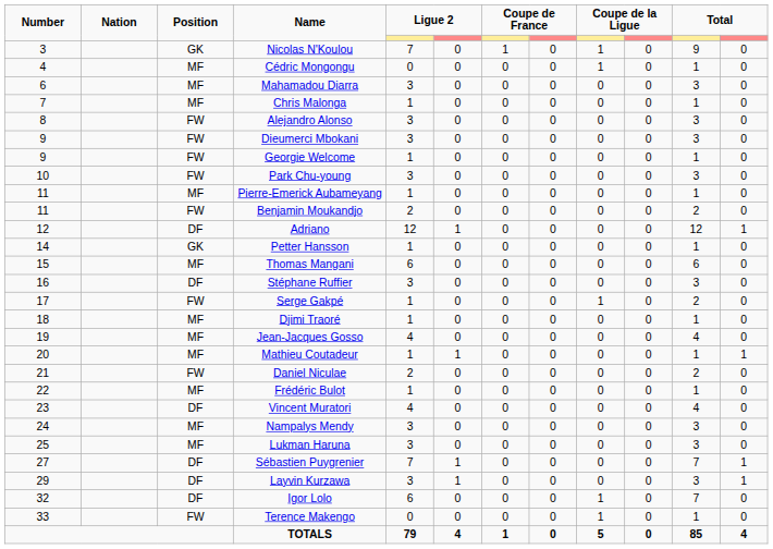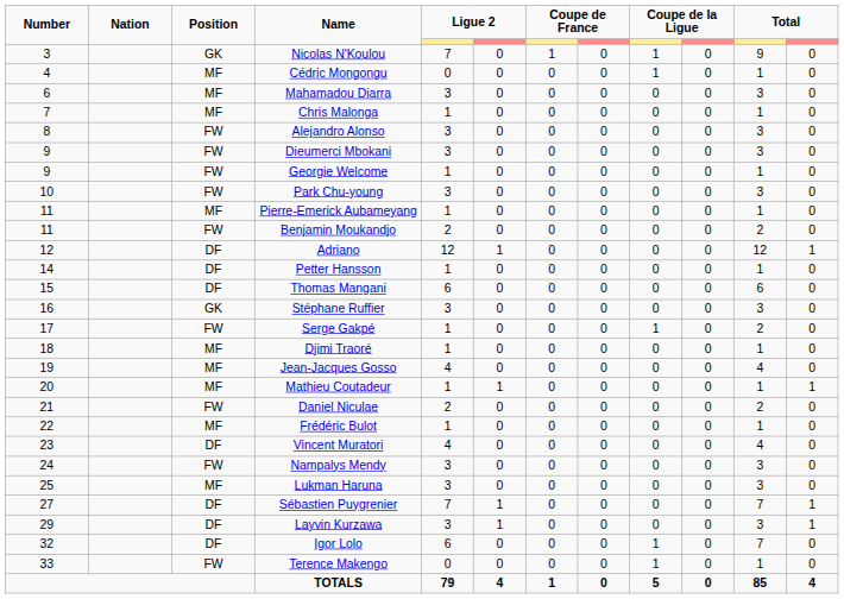 <table class="wikitable" style="font-size: 100%; text-align: center;">
 <tr>
 <td rowspan="2" width="10%" align="center"><strong>Number</strong></td>
 <td rowspan="2" width="10%" align="center"><strong>Nation</strong></td>
 <td rowspan="2" width="10%" align="center"><strong>Position</strong></td>
 <td rowspan="2" width="20%" align="center"><strong>Name</strong></td>
 <td colspan="2" align="center"><strong>Ligue 2</strong></td>
 <td colspan="2" align="center"><strong>Coupe de France</strong></td>
 <td colspan="2" align="center"><strong>Coupe de la Ligue</strong></td>
 <td colspan="2" align="center"><strong>Total</strong></td>
 </tr>
 <tr>
 <th width=60 style="background: #FFEE99"></th>
 <th width=60 style="background: #FF8888"></th>
 <th width=60 style="background: #FFEE99"></th>
 <th width=60 style="background: #FF8888"></th>
 <th width=60 style="background: #FFEE99"></th>
 <th width=60 style="background: #FF8888"></th>
 <th width=60 style="background: #FFEE99"></th>
 <th width=60 style="background: #FF8888"></th>
 </tr>
 <tr>
 <td>3</td>
 <td></td>
 <td>GK</td>
 <td><a href='#'>Nicolas N'Koulou</a></td>
 <td>7</td>
 <td>0</td>
 <td>1</td>
 <td>0</td>
 <td>1</td>
 <td>0</td>
 <td>9</td>
 <td>0</td>
 </tr>
 <tr>
 <td>4</td>
 <td></td>
 <td>MF</td>
 <td><a href='#'>Cédric Mongongu</a></td>
 <td>0</td>
 <td>0</td>
 <td>0</td>
 <td>0</td>
 <td>1</td>
 <td>0</td>
 <td>1</td>
 <td>0</td>
 </tr>
 <tr>
 <td>6</td>
 <td></td>
 <td>MF</td>
 <td><a href='#'>Mahamadou Diarra</a></td>
 <td>3</td>
 <td>0</td>
 <td>0</td>
 <td>0</td>
 <td>0</td>
 <td>0</td>
 <td>3</td>
 <td>0</td>
 </tr>
 <tr>
 <td>7</td>
 <td></td>
 <td>MF</td>
 <td><a href='#'>Chris Malonga</a></td>
 <td>1</td>
 <td>0</td>
 <td>0</td>
 <td>0</td>
 <td>0</td>
 <td>0</td>
 <td>1</td>
 <td>0</td>
 </tr>
 <tr>
 <td>8</td>
 <td></td>
 <td>FW</td>
 <td><a href='#'>Alejandro Alonso</a></td>
 <td>3</td>
 <td>0</td>
 <td>0</td>
 <td>0</td>
 <td>0</td>
 <td>0</td>
 <td>3</td>
 <td>0</td>
 </tr>
 <tr>
 <td>9</td>
 <td></td>
 <td>FW</td>
 <td><a href='#'>Dieumerci Mbokani</a></td>
 <td>3</td>
 <td>0</td>
 <td>0</td>
 <td>0</td>
 <td>0</td>
 <td>0</td>
 <td>3</td>
 <td>0</td>
 </tr>
 <tr>
 <td>9</td>
 <td></td>
 <td>FW</td>
 <td><a href='#'>Georgie Welcome</a></td>
 <td>1</td>
 <td>0</td>
 <td>0</td>
 <td>0</td>
 <td>0</td>
 <td>0</td>
 <td>1</td>
 <td>0</td>
 </tr>
 <tr>
 <td>10</td>
 <td></td>
 <td>FW</td>
 <td><a href='#'>Park Chu-young</a></td>
 <td>3</td>
 <td>0</td>
 <td>0</td>
 <td>0</td>
 <td>0</td>
 <td>0</td>
 <td>3</td>
 <td>0</td>
 </tr>
 <tr>
 <td>11</td>
 <td></td>
 <td>MF</td>
 <td><a href='#'>Pierre-Emerick Aubameyang</a></td>
 <td>1</td>
 <td>0</td>
 <td>0</td>
 <td>0</td>
 <td>0</td>
 <td>0</td>
 <td>1</td>
 <td>0</td>
 </tr>
 <tr>
 <td>11</td>
 <td></td>
 <td>FW</td>
 <td><a href='#'>Benjamin Moukandjo</a></td>
 <td>2</td>
 <td>0</td>
 <td>0</td>
 <td>0</td>
 <td>0</td>
 <td>0</td>
 <td>2</td>
 <td>0</td>
 </tr>
 <tr>
 <td>12</td>
 <td></td>
 <td>DF</td>
 <td><a href='#'>Adriano</a></td>
 <td>12</td>
 <td>1</td>
 <td>0</td>
 <td>0</td>
 <td>0</td>
 <td>0</td>
 <td>12</td>
 <td>1</td>
 </tr>
 <tr>
 <td>14</td>
 <td></td>
-<td>GK</td>
+<td>DF</td>
 <td><a href='#'>Petter Hansson</a></td>
 <td>1</td>
 <td>0</td>
 <td>0</td>
 <td>0</td>
 <td>0</td>
 <td>0</td>
 <td>1</td>
 <td>0</td>
 </tr>
 <tr>
 <td>15</td>
 <td></td>
-<td>MF</td>
+<td>DF</td>
 <td><a href='#'>Thomas Mangani</a></td>
 <td>6</td>
 <td>0</td>
 <td>0</td>
 <td>0</td>
 <td>0</td>
 <td>0</td>
 <td>6</td>
 <td>0</td>
 </tr>
 <tr>
 <td>16</td>
 <td></td>
-<td>DF</td>
+<td>GK</td>
 <td><a href='#'>Stéphane Ruffier</a></td>
 <td>3</td>
 <td>0</td>
 <td>0</td>
 <td>0</td>
 <td>0</td>
 <td>0</td>
 <td>3</td>
 <td>0</td>
 </tr>
 <tr>
 <td>17</td>
 <td></td>
 <td>FW</td>
 <td><a href='#'>Serge Gakpé</a></td>
 <td>1</td>
 <td>0</td>
 <td>0</td>
 <td>0</td>
 <td>1</td>
 <td>0</td>
 <td>2</td>
 <td>0</td>
 </tr>
 <tr>
 <td>18</td>
 <td></td>
 <td>MF</td>
 <td><a href='#'>Djimi Traoré</a></td>
 <td>1</td>
 <td>0</td>
 <td>0</td>
 <td>0</td>
 <td>0</td>
 <td>0</td>
 <td>1</td>
 <td>0</td>
 </tr>
 <tr>
 <td>19</td>
 <td></td>
 <td>MF</td>
 <td><a href='#'>Jean-Jacques Gosso</a></td>
 <td>4</td>
 <td>0</td>
 <td>0</td>
 <td>0</td>
 <td>0</td>
 <td>0</td>
 <td>4</td>
 <td>0</td>
 </tr>
 <tr>
 <td>20</td>
 <td></td>
 <td>MF</td>
 <td><a href='#'>Mathieu Coutadeur</a></td>
 <td>1</td>
 <td>1</td>
 <td>0</td>
 <td>0</td>
 <td>0</td>
 <td>0</td>
 <td>1</td>
 <td>1</td>
 </tr>
 <tr>
 <td>21</td>
 <td></td>
 <td>FW</td>
 <td><a href='#'>Daniel Niculae</a></td>
 <td>2</td>
 <td>0</td>
 <td>0</td>
 <td>0</td>
 <td>0</td>
 <td>0</td>
 <td>2</td>
 <td>0</td>
 </tr>
 <tr>
 <td>22</td>
 <td></td>
 <td>MF</td>
 <td><a href='#'>Frédéric Bulot</a></td>
 <td>1</td>
 <td>0</td>
 <td>0</td>
 <td>0</td>
 <td>0</td>
 <td>0</td>
 <td>1</td>
 <td>0</td>
 </tr>
 <tr>
 <td>23</td>
 <td></td>
 <td>DF</td>
 <td><a href='#'>Vincent Muratori</a></td>
 <td>4</td>
 <td>0</td>
 <td>0</td>
 <td>0</td>
 <td>0</td>
 <td>0</td>
 <td>4</td>
 <td>0</td>
 </tr>
 <tr>
 <td>24</td>
 <td></td>
-<td>MF</td>
+<td>FW</td>
 <td><a href='#'>Nampalys Mendy</a></td>
 <td>3</td>
 <td>0</td>
 <td>0</td>
 <td>0</td>
 <td>0</td>
 <td>0</td>
 <td>3</td>
 <td>0</td>
 </tr>
 <tr>
 <td>25</td>
 <td></td>
 <td>MF</td>
 <td><a href='#'>Lukman Haruna</a></td>
 <td>3</td>
 <td>0</td>
 <td>0</td>
 <td>0</td>
 <td>0</td>
 <td>0</td>
 <td>3</td>
 <td>0</td>
 </tr>
 <tr>
 <td>27</td>
 <td></td>
 <td>DF</td>
 <td><a href='#'>Sébastien Puygrenier</a></td>
 <td>7</td>
 <td>1</td>
 <td>0</td>
 <td>0</td>
 <td>0</td>
 <td>0</td>
 <td>7</td>
 <td>1</td>
 </tr>
 <tr>
 <td>29</td>
 <td></td>
 <td>DF</td>
 <td><a href='#'>Layvin Kurzawa</a></td>
 <td>3</td>
 <td>1</td>
 <td>0</td>
 <td>0</td>
 <td>0</td>
 <td>0</td>
 <td>3</td>
 <td>1</td>
 </tr>
 <tr>
 <td>32</td>
 <td></td>
 <td>DF</td>
 <td><a href='#'>Igor Lolo</a></td>
 <td>6</td>
 <td>0</td>
 <td>0</td>
 <td>0</td>
 <td>1</td>
 <td>0</td>
 <td>7</td>
 <td>0</td>
 </tr>
 <tr>
 <td>33</td>
 <td></td>
 <td>FW</td>
 <td><a href='#'>Terence Makengo</a></td>
 <td>0</td>
 <td>0</td>
 <td>0</td>
 <td>0</td>
 <td>1</td>
 <td>0</td>
 <td>1</td>
 <td>0</td>
 </tr>
 <tr>
 <td colspan="3"></td>
 <td><strong>TOTALS</strong></td>
 <td><strong>79</strong></td>
 <td><strong>4</strong></td>
 <td><strong>1</strong></td>
 <td><strong>0</strong></td>
 <td><strong>5</strong></td>
 <td><strong>0</strong></td>
 <td><strong>85</strong></td>
 <td><strong>4</strong></td>
 </tr>
 </table>
